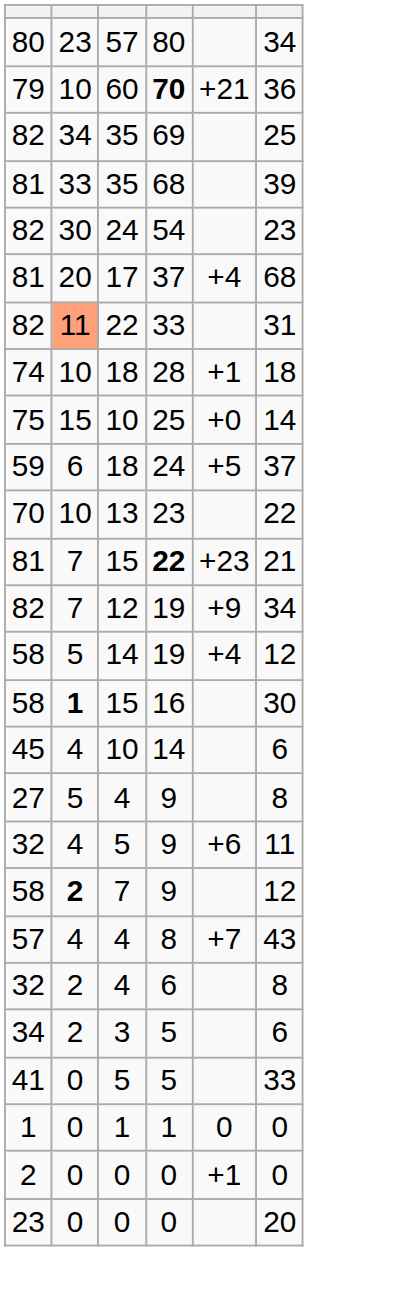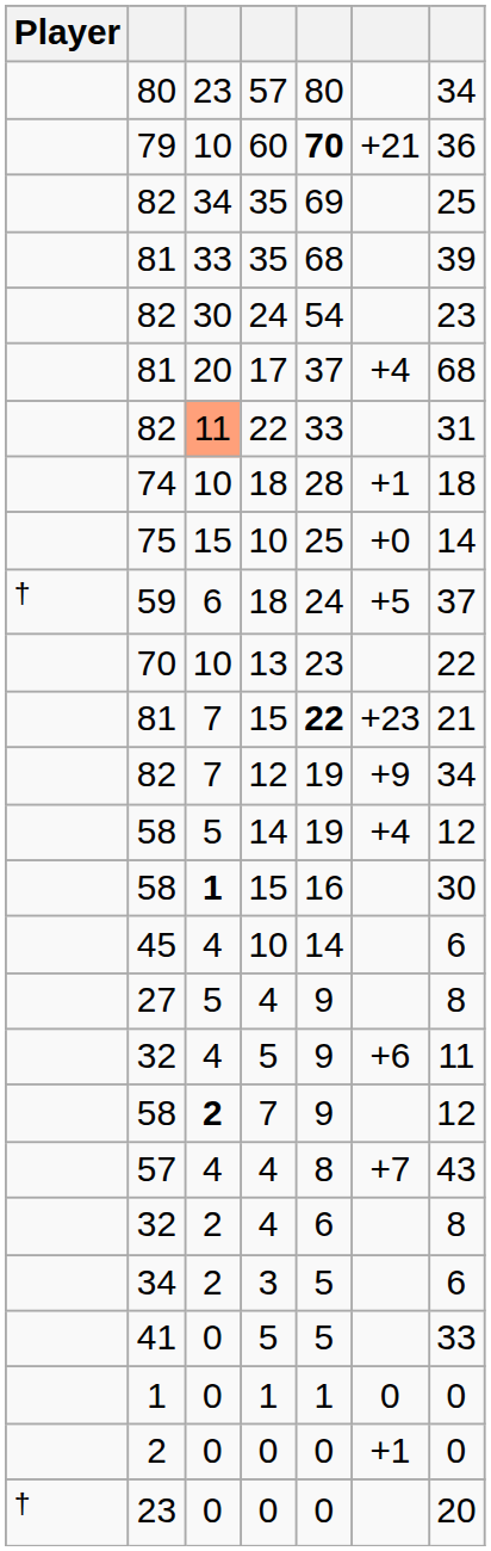 <table class="wikitable sortable" style="text-align:center;">
 <tr>
+<th>Player</th>
 <th></th>
 <th></th>
 <th></th>
 <th></th>
 <th data-sort-type="number"></th>
 <th></th>
 </tr>
 <tr>
+<td style="text-align:left;"></td>
 <td>80</td>
 <td>23</td>
 <td>57</td>
 <td>80</td>
 <td></td>
 <td>34</td>
 </tr>
 <tr>
+<td style="text-align:left;"></td>
 <td>79</td>
 <td>10</td>
 <td>60</td>
 <td><strong>70</strong></td>
 <td>+21</td>
 <td>36</td>
 </tr>
 <tr>
+<td style="text-align:left;"></td>
 <td>82</td>
 <td>34</td>
 <td>35</td>
 <td>69</td>
 <td></td>
 <td>25</td>
 </tr>
 <tr>
+<td style="text-align:left;"></td>
 <td>81</td>
 <td>33</td>
 <td>35</td>
 <td>68</td>
 <td></td>
 <td>39</td>
 </tr>
 <tr>
+<td style="text-align:left;"></td>
 <td>82</td>
 <td>30</td>
 <td>24</td>
 <td>54</td>
 <td></td>
 <td>23</td>
 </tr>
 <tr>
+<td style="text-align:left;"></td>
 <td>81</td>
 <td>20</td>
 <td>17</td>
 <td>37</td>
 <td>+4</td>
 <td>68</td>
 </tr>
 <tr>
+<td style="text-align:left;"></td>
 <td>82</td>
 <td style="background: lightsalmon;">11</td>
 <td>22</td>
 <td>33</td>
 <td></td>
 <td>31</td>
 </tr>
 <tr>
+<td style="text-align:left;"></td>
 <td>74</td>
 <td>10</td>
 <td>18</td>
 <td>28</td>
 <td>+1</td>
 <td>18</td>
 </tr>
 <tr>
+<td style="text-align:left;"></td>
 <td>75</td>
 <td>15</td>
 <td>10</td>
 <td>25</td>
 <td>+0</td>
 <td>14</td>
 </tr>
 <tr>
+<td style="text-align:left;"><sup>†</sup></td>
 <td>59</td>
 <td>6</td>
 <td>18</td>
 <td>24</td>
 <td>+5</td>
 <td>37</td>
 </tr>
 <tr>
+<td style="text-align:left;"></td>
 <td>70</td>
 <td>10</td>
 <td>13</td>
 <td>23</td>
 <td></td>
 <td>22</td>
 </tr>
 <tr>
+<td style="text-align:left;"></td>
 <td>81</td>
 <td>7</td>
 <td>15</td>
 <td><strong>22</strong></td>
 <td>+23</td>
 <td>21</td>
 </tr>
 <tr>
+<td style="text-align:left;"></td>
 <td>82</td>
 <td>7</td>
 <td>12</td>
 <td>19</td>
 <td>+9</td>
 <td>34</td>
 </tr>
 <tr>
+<td style="text-align:left;"></td>
 <td>58</td>
 <td>5</td>
 <td>14</td>
 <td>19</td>
 <td>+4</td>
 <td>12</td>
 </tr>
 <tr>
+<td style="text-align:left;"></td>
 <td>58</td>
 <td><strong>1</strong></td>
 <td>15</td>
 <td>16</td>
 <td></td>
 <td>30</td>
 </tr>
 <tr>
+<td style="text-align:left;"></td>
 <td>45</td>
 <td>4</td>
 <td>10</td>
 <td>14</td>
 <td></td>
 <td>6</td>
 </tr>
 <tr>
+<td style="text-align:left;"></td>
 <td>27</td>
 <td>5</td>
 <td>4</td>
 <td>9</td>
 <td></td>
 <td>8</td>
 </tr>
 <tr>
+<td style="text-align:left;"></td>
 <td>32</td>
 <td>4</td>
 <td>5</td>
 <td>9</td>
 <td>+6</td>
 <td>11</td>
 </tr>
 <tr>
+<td style="text-align:left;"></td>
 <td>58</td>
 <td><strong>2</strong></td>
 <td>7</td>
 <td>9</td>
 <td></td>
 <td>12</td>
 </tr>
 <tr>
+<td style="text-align:left;"></td>
 <td>57</td>
 <td>4</td>
 <td>4</td>
 <td>8</td>
 <td>+7</td>
 <td>43</td>
 </tr>
 <tr>
+<td style="text-align:left;"></td>
 <td>32</td>
 <td>2</td>
 <td>4</td>
 <td>6</td>
 <td></td>
 <td>8</td>
 </tr>
 <tr>
+<td style="text-align:left;"></td>
 <td>34</td>
 <td>2</td>
 <td>3</td>
 <td>5</td>
 <td></td>
 <td>6</td>
 </tr>
 <tr>
+<td style="text-align:left;"></td>
 <td>41</td>
 <td>0</td>
 <td>5</td>
 <td>5</td>
 <td></td>
 <td>33</td>
 </tr>
 <tr>
+<td style="text-align:left;"></td>
 <td>1</td>
 <td>0</td>
 <td>1</td>
 <td>1</td>
 <td>0</td>
 <td>0</td>
 </tr>
 <tr>
+<td style="text-align:left;"></td>
 <td>2</td>
 <td>0</td>
 <td>0</td>
 <td>0</td>
 <td>+1</td>
 <td>0</td>
 </tr>
 <tr>
+<td style="text-align:left;"><sup>†</sup></td>
 <td>23</td>
 <td>0</td>
 <td>0</td>
 <td>0</td>
 <td></td>
 <td>20</td>
 </tr>
 </table>
